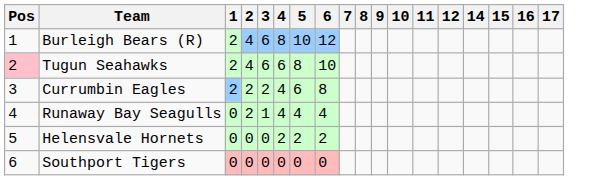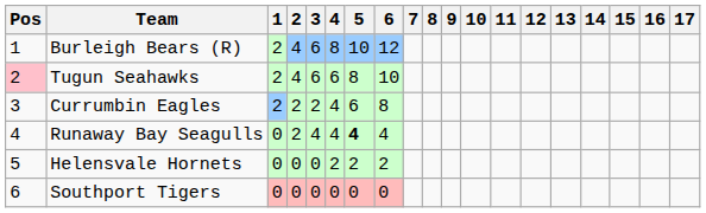 <table class="wikitable">
 <tr>
 <th>Pos</th>
 <th>Team</th>
 <th>1</th>
 <th>2</th>
 <th>3</th>
 <th>4</th>
 <th>5</th>
 <th>6</th>
 <th>7</th>
 <th>8</th>
 <th>9</th>
 <th>10</th>
 <th>11</th>
 <th>12</th>
+<th>13</th>
 <th>14</th>
 <th>15</th>
 <th>16</th>
 <th>17</th>
 </tr>
 <tr>
 <td>1</td>
 <td> Burleigh Bears (R)</td>
 <td style="background:#ccffcc;">2</td>
 <td style="background:#99ccff;">4</td>
 <td style="background:#99ccff;">6</td>
 <td style="background:#99ccff;">8</td>
 <td style="background:#99ccff;">10</td>
 <td style="background:#99ccff;">12</td>
+<td></td>
 <td></td>
 <td></td>
 <td></td>
 <td></td>
 <td></td>
 <td></td>
 <td></td>
 <td></td>
 <td></td>
 <td></td>
 </tr>
 <tr>
 <td style="background: pink;">2</td>
 <td> Tugun Seahawks</td>
 <td style="background:#ccffcc;">2</td>
 <td style="background:#ccffcc;">4</td>
 <td style="background:#ccffcc;">6</td>
 <td style="background:#ccffcc;">6</td>
 <td style="background:#ccffcc;">8</td>
 <td style="background:#ccffcc;">10</td>
 <td></td>
 <td></td>
 <td></td>
 <td></td>
 <td></td>
 <td></td>
 <td></td>
 <td></td>
 <td></td>
 <td></td>
+<td></td>
 </tr>
 <tr>
 <td>3</td>
 <td> Currumbin Eagles</td>
 <td style="background:#99ccff;">2</td>
 <td style="background:#ccffcc;">2</td>
 <td style="background:#ccffcc;">2</td>
 <td style="background:#ccffcc;">4</td>
 <td style="background:#ccffcc;">6</td>
 <td style="background:#ccffcc;">8</td>
 <td></td>
 <td></td>
 <td></td>
 <td></td>
 <td></td>
 <td></td>
 <td></td>
 <td></td>
 <td></td>
 <td></td>
+<td></td>
 </tr>
 <tr>
 <td>4</td>
 <td> Runaway Bay Seagulls</td>
 <td style="background:#ccffcc;">0</td>
 <td style="background:#ccffcc;">2</td>
-<td style="background:#ccffcc;">1</td>
 <td style="background:#ccffcc;">4</td>
 <td style="background:#ccffcc;">4</td>
+<td style="background:#ccffcc;"><strong>4</strong></td>
 <td style="background:#ccffcc;">4</td>
+<td></td>
 <td></td>
 <td></td>
 <td></td>
 <td></td>
 <td></td>
 <td></td>
 <td></td>
 <td></td>
 <td></td>
 <td></td>
 </tr>
 <tr>
 <td>5</td>
 <td> Helensvale Hornets</td>
 <td style="background:#ccffcc;">0</td>
 <td style="background:#ccffcc;">0</td>
 <td style="background:#ccffcc;">0</td>
 <td style="background:#ccffcc;">2</td>
 <td style="background:#ccffcc;">2</td>
 <td style="background:#ccffcc;">2</td>
 <td></td>
 <td></td>
 <td></td>
 <td></td>
 <td></td>
 <td></td>
 <td></td>
 <td></td>
 <td></td>
 <td></td>
+<td></td>
 </tr>
 <tr>
 <td>6</td>
 <td> Southport Tigers</td>
 <td style="background:#ffbbbb;">0</td>
 <td style="background:#ffbbbb;">0</td>
 <td style="background:#ffbbbb;">0</td>
 <td style="background:#ffbbbb;">0</td>
 <td style="background:#ffbbbb;">0</td>
 <td style="background:#ffbbbb;">0</td>
 <td></td>
 <td></td>
 <td></td>
 <td></td>
 <td></td>
 <td></td>
 <td></td>
 <td></td>
 <td></td>
 <td></td>
+<td></td>
 </tr>
 </table>
